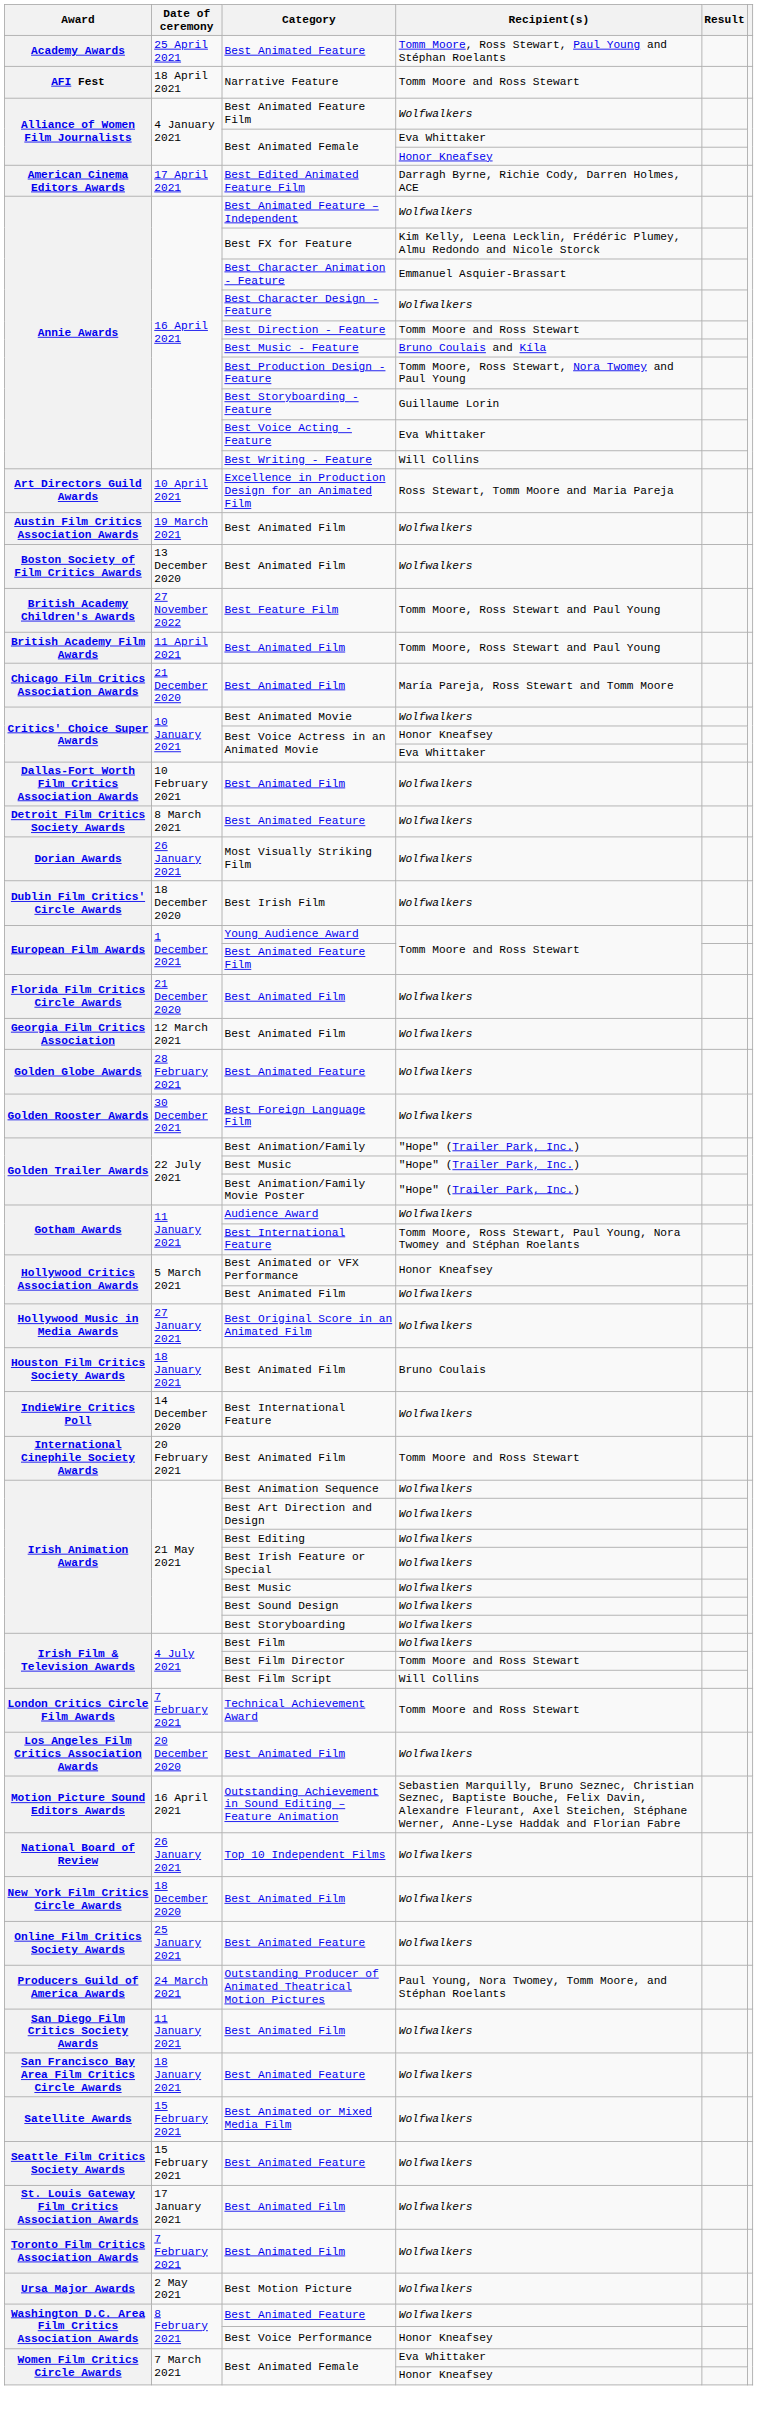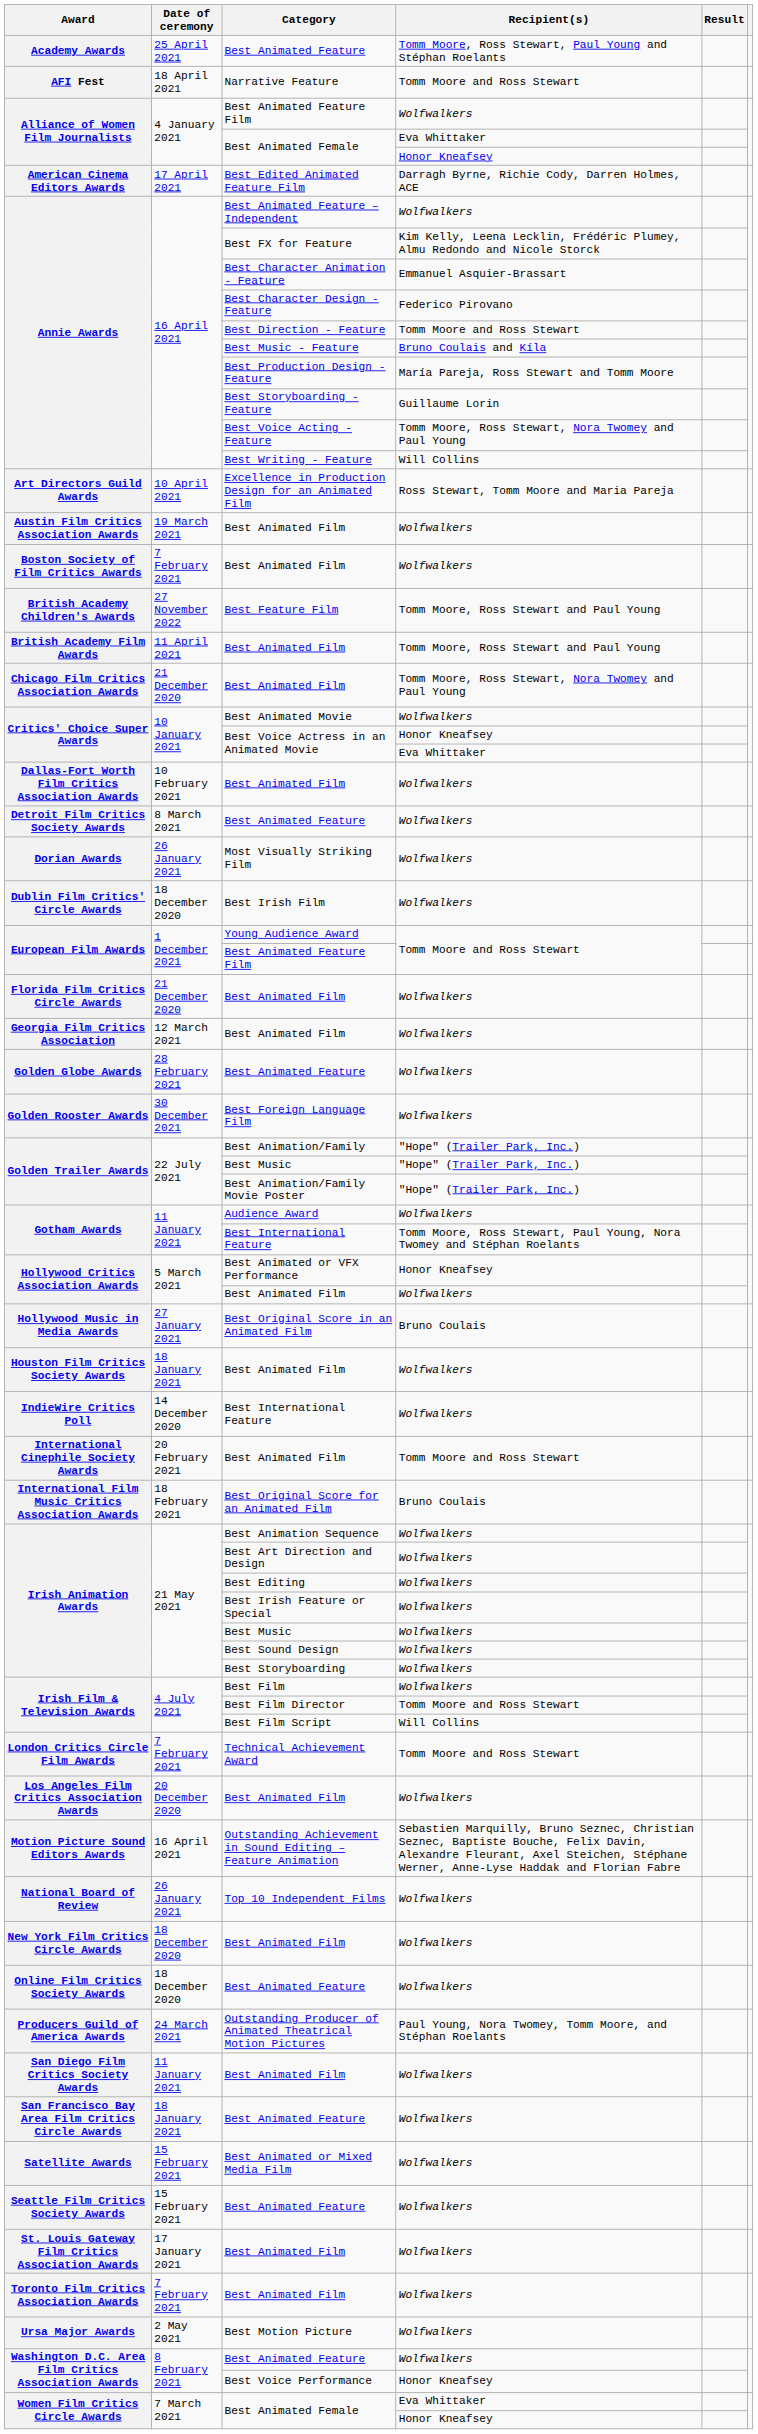 <table class="wikitable sortable plainrowheaders">
 <tr>
 <th scope="col">Award</th>
 <th scope="col">Date of ceremony</th>
 <th scope="col">Category</th>
 <th scope="col">Recipient(s)</th>
 <th scope="col">Result</th>
 <th scope="col" class="unsortable"></th>
 </tr>
 <tr>
 <th scope="row"><a href='#'>Academy Awards</a></th>
 <td><a href='#'>25 April 2021</a></td>
 <td><a href='#'>Best Animated Feature</a></td>
 <td><a href='#'>Tomm Moore</a>, Ross Stewart, <a href='#'>Paul Young</a> and Stéphan Roelants</td>
 <td></td>
 <td style="text-align:center;"></td>
 </tr>
 <tr>
 <th scope="row"><a href='#'>AFI</a> Fest</th>
 <td>18 April 2021</td>
 <td>Narrative Feature</td>
 <td>Tomm Moore and Ross Stewart</td>
 <td></td>
 <td style="text-align:center;"></td>
 </tr>
 <tr>
 <th scope="row" rowspan="3"><a href='#'>Alliance of Women Film Journalists</a></th>
 <td rowspan="3">4 January 2021</td>
 <td>Best Animated Feature Film</td>
 <td><em>Wolfwalkers</em></td>
 <td></td>
 <td rowspan="3" style="text-align:center;"></td>
 </tr>
 <tr>
 <td rowspan="2">Best Animated Female</td>
 <td>Eva Whittaker</td>
 <td></td>
 </tr>
 <tr>
 <td><a href='#'>Honor Kneafsey</a></td>
 <td></td>
 </tr>
 <tr>
 <th scope="row"><a href='#'>American Cinema Editors Awards</a></th>
 <td><a href='#'>17 April 2021</a></td>
 <td><a href='#'>Best Edited Animated Feature Film</a></td>
 <td>Darragh Byrne, Richie Cody, Darren Holmes, ACE</td>
 <td></td>
 <td style="text-align:center;"></td>
 </tr>
 <tr>
 <th scope="row" rowspan="10"><a href='#'>Annie Awards</a></th>
 <td rowspan="10"><a href='#'>16 April 2021</a></td>
 <td><a href='#'>Best Animated Feature – Independent</a></td>
 <td><em>Wolfwalkers</em></td>
 <td></td>
 <td rowspan="10" style="text-align:center;"></td>
 </tr>
 <tr>
 <td>Best FX for Feature</td>
 <td>Kim Kelly, Leena Lecklin, Frédéric Plumey, Almu Redondo and Nicole Storck</td>
 <td></td>
 </tr>
 <tr>
 <td><a href='#'>Best Character Animation - Feature</a></td>
 <td>Emmanuel Asquier-Brassart</td>
 <td></td>
 </tr>
 <tr>
 <td><a href='#'>Best Character Design - Feature</a></td>
-<td><em>Wolfwalkers</em></td>
+<td>Federico Pirovano</td>
 <td></td>
 </tr>
 <tr>
 <td><a href='#'>Best Direction - Feature</a></td>
 <td>Tomm Moore and Ross Stewart</td>
 <td></td>
 </tr>
 <tr>
 <td><a href='#'>Best Music - Feature</a></td>
 <td><a href='#'>Bruno Coulais</a> and <a href='#'>Kíla</a></td>
 <td></td>
 </tr>
 <tr>
 <td><a href='#'>Best Production Design - Feature</a></td>
-<td>Tomm Moore, Ross Stewart, <a href='#'>Nora Twomey</a> and Paul Young</td>
+<td>María Pareja, Ross Stewart and Tomm Moore</td>
 <td></td>
 </tr>
 <tr>
 <td><a href='#'>Best Storyboarding - Feature</a></td>
 <td>Guillaume Lorin</td>
 <td></td>
 </tr>
 <tr>
 <td><a href='#'>Best Voice Acting - Feature</a></td>
-<td>Eva Whittaker</td>
+<td>Tomm Moore, Ross Stewart, <a href='#'>Nora Twomey</a> and Paul Young</td>
 <td></td>
 </tr>
 <tr>
 <td><a href='#'>Best Writing - Feature</a></td>
 <td>Will Collins</td>
 <td></td>
 </tr>
 <tr>
 <th scope="row"><a href='#'>Art Directors Guild Awards</a></th>
 <td><a href='#'>10 April 2021</a></td>
 <td><a href='#'>Excellence in Production Design for an Animated Film</a></td>
 <td>Ross Stewart, Tomm Moore and Maria Pareja</td>
 <td></td>
 <td style="text-align:center;"></td>
 </tr>
 <tr>
 <th scope="row"><a href='#'>Austin Film Critics Association Awards</a></th>
 <td><a href='#'>19 March 2021</a></td>
 <td>Best Animated Film</td>
 <td><em>Wolfwalkers</em></td>
 <td></td>
 <td style="text-align:center;"></td>
 </tr>
 <tr>
 <th scope="row"><a href='#'>Boston Society of Film Critics Awards</a></th>
-<td>13 December 2020</td>
+<td><a href='#'>7 February 2021</a></td>
 <td>Best Animated Film</td>
 <td><em>Wolfwalkers</em></td>
 <td></td>
 <td style="text-align:center;"></td>
 </tr>
 <tr>
 <th scope="row"><a href='#'>British Academy Children's Awards</a></th>
 <td><a href='#'>27 November 2022</a></td>
 <td><a href='#'>Best Feature Film</a></td>
 <td>Tomm Moore, Ross Stewart and Paul Young</td>
 <td></td>
 <td style="text-align:center;"></td>
 </tr>
 <tr>
 <th scope="row"><a href='#'>British Academy Film Awards</a></th>
 <td><a href='#'>11 April 2021</a></td>
 <td><a href='#'>Best Animated Film</a></td>
 <td>Tomm Moore, Ross Stewart and Paul Young</td>
 <td></td>
 <td style="text-align:center;"></td>
 </tr>
 <tr>
 <th scope="row"><a href='#'>Chicago Film Critics Association Awards</a></th>
 <td><a href='#'>21 December 2020</a></td>
 <td><a href='#'>Best Animated Film</a></td>
-<td>María Pareja, Ross Stewart and Tomm Moore</td>
+<td>Tomm Moore, Ross Stewart, <a href='#'>Nora Twomey</a> and Paul Young</td>
 <td></td>
 <td style="text-align:center;"></td>
 </tr>
 <tr>
 <th scope="row" rowspan="3"><a href='#'>Critics' Choice Super Awards</a></th>
 <td rowspan="3"><a href='#'>10 January 2021</a></td>
 <td>Best Animated Movie</td>
 <td><em>Wolfwalkers</em></td>
 <td></td>
 <td rowspan="3" style="text-align:center;"></td>
 </tr>
 <tr>
 <td rowspan="2">Best Voice Actress in an Animated Movie</td>
 <td>Honor Kneafsey</td>
 <td></td>
 </tr>
 <tr>
 <td>Eva Whittaker</td>
 <td></td>
 </tr>
 <tr>
 <th scope="row"><a href='#'>Dallas-Fort Worth Film Critics Association Awards</a></th>
 <td>10 February 2021</td>
 <td><a href='#'>Best Animated Film</a></td>
 <td><em>Wolfwalkers</em></td>
 <td></td>
 <td style="text-align:center;"></td>
 </tr>
 <tr>
 <th scope="row"><a href='#'>Detroit Film Critics Society Awards</a></th>
 <td>8 March 2021</td>
 <td><a href='#'>Best Animated Feature</a></td>
 <td><em>Wolfwalkers</em></td>
 <td></td>
 <td style="text-align:center;"></td>
 </tr>
 <tr>
 <th scope="row"><a href='#'>Dorian Awards</a></th>
 <td><a href='#'>26 January 2021</a></td>
 <td>Most Visually Striking Film</td>
 <td><em>Wolfwalkers</em></td>
 <td></td>
 <td style="text-align:center;"></td>
 </tr>
 <tr>
 <th scope="row"><a href='#'>Dublin Film Critics' Circle Awards</a></th>
 <td>18 December 2020</td>
 <td>Best Irish Film</td>
 <td><em>Wolfwalkers</em></td>
 <td></td>
 <td style="text-align:center;"></td>
 </tr>
 <tr>
 <th scope="row" rowspan="2"><a href='#'>European Film Awards</a></th>
 <td rowspan="2"><a href='#'>1 December 2021</a></td>
 <td><a href='#'>Young Audience Award</a></td>
 <td rowspan="2">Tomm Moore and Ross Stewart</td>
 <td></td>
 <td style="text-align:center;"></td>
 </tr>
 <tr>
 <td><a href='#'>Best Animated Feature Film</a></td>
 <td></td>
 <td style="text-align:center;"></td>
 </tr>
 <tr>
 <th scope="row"><a href='#'>Florida Film Critics Circle Awards</a></th>
 <td><a href='#'>21 December 2020</a></td>
 <td><a href='#'>Best Animated Film</a></td>
 <td><em>Wolfwalkers</em></td>
 <td></td>
 <td style="text-align:center;"></td>
 </tr>
 <tr>
 <th scope="row"><a href='#'>Georgia Film Critics Association</a></th>
 <td>12 March 2021</td>
 <td>Best Animated Film</td>
 <td><em>Wolfwalkers</em></td>
 <td></td>
 <td style="text-align:center;"></td>
 </tr>
 <tr>
 <th scope="row"><a href='#'>Golden Globe Awards</a></th>
 <td><a href='#'>28 February 2021</a></td>
 <td><a href='#'>Best Animated Feature</a></td>
 <td><em>Wolfwalkers</em></td>
 <td></td>
 <td style="text-align:center;"></td>
 </tr>
 <tr>
 <th scope="row"><a href='#'>Golden Rooster Awards</a></th>
 <td><a href='#'>30 December 2021</a></td>
 <td><a href='#'>Best Foreign Language Film</a></td>
 <td><em>Wolfwalkers</em></td>
 <td></td>
 <td style="text-align:center;"></td>
 </tr>
 <tr>
 <th scope="row" rowspan="3"><a href='#'>Golden Trailer Awards</a></th>
 <td rowspan="3">22 July 2021</td>
 <td>Best Animation/Family</td>
 <td>"Hope" (<a href='#'>Trailer Park, Inc.</a>)</td>
 <td></td>
 <td rowspan="3" style="text-align:center;"></td>
 </tr>
 <tr>
 <td>Best Music</td>
 <td>"Hope" (<a href='#'>Trailer Park, Inc.</a>)</td>
 <td></td>
 </tr>
 <tr>
 <td>Best Animation/Family Movie Poster</td>
 <td>"Hope" (<a href='#'>Trailer Park, Inc.</a>)</td>
 <td></td>
 </tr>
 <tr>
 <th scope="row" rowspan="2"><a href='#'>Gotham Awards</a></th>
 <td rowspan="2"><a href='#'>11 January 2021</a></td>
 <td><a href='#'>Audience Award</a></td>
 <td><em>Wolfwalkers</em></td>
 <td></td>
 <td rowspan="2" style="text-align:center;"></td>
 </tr>
 <tr>
 <td><a href='#'>Best International Feature</a></td>
 <td>Tomm Moore, Ross Stewart, Paul Young, Nora Twomey and Stéphan Roelants</td>
 <td></td>
 </tr>
 <tr>
 <th scope="row" rowspan="2"><a href='#'>Hollywood Critics Association Awards</a></th>
 <td rowspan="2">5 March 2021</td>
 <td>Best Animated or VFX Performance</td>
 <td>Honor Kneafsey</td>
 <td></td>
 <td rowspan="2" style="text-align:center;"></td>
 </tr>
 <tr>
 <td>Best Animated Film</td>
 <td><em>Wolfwalkers</em></td>
 <td></td>
 </tr>
 <tr>
 <th scope="row"><a href='#'>Hollywood Music in Media Awards</a></th>
 <td><a href='#'>27 January 2021</a></td>
 <td><a href='#'>Best Original Score in an Animated Film</a></td>
-<td><em>Wolfwalkers</em></td>
+<td>Bruno Coulais</td>
 <td></td>
 <td style="text-align:center;"></td>
 </tr>
 <tr>
 <th scope="row"><a href='#'>Houston Film Critics Society Awards</a></th>
 <td><a href='#'>18 January 2021</a></td>
 <td>Best Animated Film</td>
-<td>Bruno Coulais</td>
+<td><em>Wolfwalkers</em></td>
 <td></td>
 <td style="text-align:center;"></td>
 </tr>
 <tr>
 <th scope="row"><a href='#'>IndieWire Critics Poll</a></th>
 <td>14 December 2020</td>
 <td>Best International Feature</td>
 <td><em>Wolfwalkers</em></td>
 <td></td>
 <td style="text-align:center;"></td>
 </tr>
 <tr>
 <th scope="row"><a href='#'>International Cinephile Society Awards</a></th>
 <td>20 February 2021</td>
 <td>Best Animated Film</td>
 <td>Tomm Moore and Ross Stewart</td>
+<td></td>
+<td style="text-align:center;"></td>
+</tr>
+<tr>
+<th scope="row"><a href='#'>International Film Music Critics Association Awards</a></th>
+<td>18 February 2021</td>
+<td><a href='#'>Best Original Score for an Animated Film</a></td>
+<td>Bruno Coulais</td>
 <td></td>
 <td style="text-align:center;"></td>
 </tr>
 <tr>
 <th scope="row" rowspan="7"><a href='#'>Irish Animation Awards</a></th>
 <td rowspan="7">21 May 2021</td>
 <td>Best Animation Sequence</td>
 <td><em>Wolfwalkers</em></td>
 <td></td>
 <td rowspan="7" style="text-align:center;"></td>
 </tr>
 <tr>
 <td>Best Art Direction and Design</td>
 <td><em>Wolfwalkers</em></td>
 <td></td>
 </tr>
 <tr>
 <td>Best Editing</td>
 <td><em>Wolfwalkers</em></td>
 <td></td>
 </tr>
 <tr>
 <td>Best Irish Feature or Special</td>
 <td><em>Wolfwalkers</em></td>
 <td></td>
 </tr>
 <tr>
 <td>Best Music</td>
 <td><em>Wolfwalkers</em></td>
 <td></td>
 </tr>
 <tr>
 <td>Best Sound Design</td>
 <td><em>Wolfwalkers</em></td>
 <td></td>
 </tr>
 <tr>
 <td>Best Storyboarding</td>
 <td><em>Wolfwalkers</em></td>
 <td></td>
 </tr>
 <tr>
 <th scope="row" rowspan="3"><a href='#'>Irish Film & Television Awards</a></th>
 <td rowspan="3"><a href='#'>4 July 2021</a></td>
 <td>Best Film</td>
 <td><em>Wolfwalkers</em></td>
 <td></td>
 <td rowspan="3" align="center"></td>
 </tr>
 <tr>
 <td>Best Film Director</td>
 <td>Tomm Moore and Ross Stewart</td>
 <td></td>
 </tr>
 <tr>
 <td>Best Film Script</td>
 <td>Will Collins</td>
 <td></td>
 </tr>
 <tr>
 <th scope="row"><a href='#'>London Critics Circle Film Awards</a></th>
 <td><a href='#'>7 February 2021</a></td>
 <td><a href='#'>Technical Achievement Award</a></td>
 <td>Tomm Moore and Ross Stewart</td>
 <td></td>
 <td style="text-align:center;"></td>
 </tr>
 <tr>
 <th scope="row"><a href='#'>Los Angeles Film Critics Association Awards</a></th>
 <td><a href='#'>20 December 2020</a></td>
 <td><a href='#'>Best Animated Film</a></td>
 <td><em>Wolfwalkers</em></td>
 <td></td>
 <td style="text-align:center;"></td>
 </tr>
 <tr>
 <th scope="row"><a href='#'>Motion Picture Sound Editors Awards</a></th>
 <td>16 April 2021</td>
 <td><a href='#'>Outstanding Achievement in Sound Editing – Feature Animation</a></td>
 <td>Sebastien Marquilly, Bruno Seznec, Christian Seznec, Baptiste Bouche, Felix Davin, Alexandre Fleurant, Axel Steichen, Stéphane Werner, Anne-Lyse Haddak and Florian Fabre</td>
 <td></td>
 <td style="text-align:center;"></td>
 </tr>
 <tr>
 <th scope="row"><a href='#'>National Board of Review</a></th>
 <td><a href='#'>26 January 2021</a></td>
 <td><a href='#'>Top 10 Independent Films</a></td>
 <td><em>Wolfwalkers</em></td>
 <td></td>
 <td style="text-align:center;"></td>
 </tr>
 <tr>
 <th scope="row"><a href='#'>New York Film Critics Circle Awards</a></th>
 <td><a href='#'>18 December 2020</a></td>
 <td><a href='#'>Best Animated Film</a></td>
 <td><em>Wolfwalkers</em></td>
 <td></td>
 <td style="text-align:center;"></td>
 </tr>
 <tr>
 <th scope="row"><a href='#'>Online Film Critics Society Awards</a></th>
-<td><a href='#'>25 January 2021</a></td>
+<td>18 December 2020</td>
 <td><a href='#'>Best Animated Feature</a></td>
 <td><em>Wolfwalkers</em></td>
 <td></td>
 <td style="text-align:center;"></td>
 </tr>
 <tr>
 <th scope="row"><a href='#'>Producers Guild of America Awards</a></th>
 <td><a href='#'>24 March 2021</a></td>
 <td><a href='#'>Outstanding Producer of Animated Theatrical Motion Pictures</a></td>
 <td>Paul Young, Nora Twomey, Tomm Moore, and Stéphan Roelants</td>
 <td></td>
 <td style="text-align:center;"></td>
 </tr>
 <tr>
 <th scope="row"><a href='#'>San Diego Film Critics Society Awards</a></th>
 <td><a href='#'>11 January 2021</a></td>
 <td><a href='#'>Best Animated Film</a></td>
 <td><em>Wolfwalkers</em></td>
 <td></td>
 <td style="text-align:center;"></td>
 </tr>
 <tr>
 <th scope="row"><a href='#'>San Francisco Bay Area Film Critics Circle Awards</a></th>
 <td><a href='#'>18 January 2021</a></td>
 <td><a href='#'>Best Animated Feature</a></td>
 <td><em>Wolfwalkers</em></td>
 <td></td>
 <td style="text-align:center;"></td>
 </tr>
 <tr>
 <th scope="row"><a href='#'>Satellite Awards</a></th>
 <td><a href='#'>15 February 2021</a></td>
 <td><a href='#'>Best Animated or Mixed Media Film</a></td>
 <td><em>Wolfwalkers</em></td>
 <td></td>
 <td style="text-align:center;"></td>
 </tr>
 <tr>
 <th scope="row"><a href='#'>Seattle Film Critics Society Awards</a></th>
 <td>15 February 2021</td>
 <td><a href='#'>Best Animated Feature</a></td>
 <td><em>Wolfwalkers</em></td>
 <td></td>
 <td style="text-align:center;"></td>
 </tr>
 <tr>
 <th scope="row"><a href='#'>St. Louis Gateway Film Critics Association Awards</a></th>
 <td>17 January 2021</td>
 <td><a href='#'>Best Animated Film</a></td>
 <td><em>Wolfwalkers</em></td>
 <td></td>
 <td style="text-align:center;"></td>
 </tr>
 <tr>
 <th scope="row"><a href='#'>Toronto Film Critics Association Awards</a></th>
 <td><a href='#'>7 February 2021</a></td>
 <td><a href='#'>Best Animated Film</a></td>
 <td><em>Wolfwalkers</em></td>
 <td></td>
 <td style="text-align:center;"></td>
 </tr>
 <tr>
 <th scope="row"><a href='#'>Ursa Major Awards</a></th>
 <td>2 May 2021</td>
 <td>Best Motion Picture</td>
 <td><em>Wolfwalkers</em></td>
 <td></td>
 <td style="text-align:center;"></td>
 </tr>
 <tr>
 <th scope="row" rowspan="2"><a href='#'>Washington D.C. Area Film Critics Association Awards</a></th>
 <td rowspan="2"><a href='#'>8 February 2021</a></td>
 <td><a href='#'>Best Animated Feature</a></td>
 <td><em>Wolfwalkers</em></td>
 <td></td>
 <td rowspan="2" style="text-align:center;"></td>
 </tr>
 <tr>
 <td>Best Voice Performance</td>
 <td>Honor Kneafsey</td>
 <td></td>
 </tr>
 <tr>
 <th scope="row" rowspan="2"><a href='#'>Women Film Critics Circle Awards</a></th>
 <td rowspan="2">7 March 2021</td>
 <td rowspan="2">Best Animated Female</td>
 <td>Eva Whittaker</td>
 <td></td>
 <td rowspan="2" style="text-align:center;"></td>
 </tr>
 <tr>
 <td>Honor Kneafsey</td>
 <td></td>
 </tr>
 </table>
